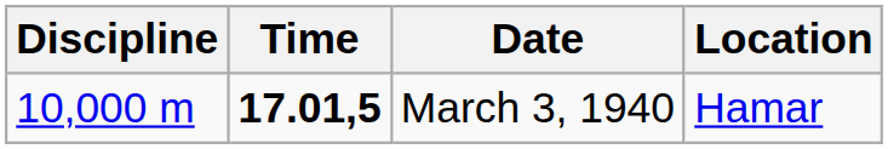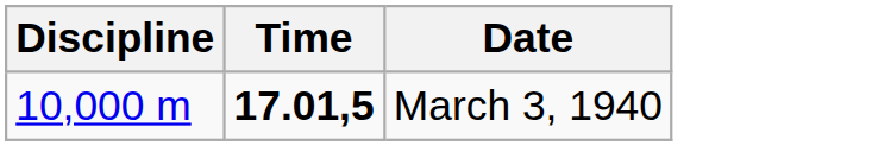 <table class='wikitable'>
 <tr>
 <th>Discipline</th>
 <th>Time</th>
 <th>Date</th>
-<th>Location</th>
 </tr>
 <tr>
 <td><a href='#'>10,000 m</a></td>
 <td><strong>17.01,5</strong></td>
 <td>March 3, 1940</td>
-<td align=left> <a href='#'>Hamar</a></td>
 </tr>
 </table>
